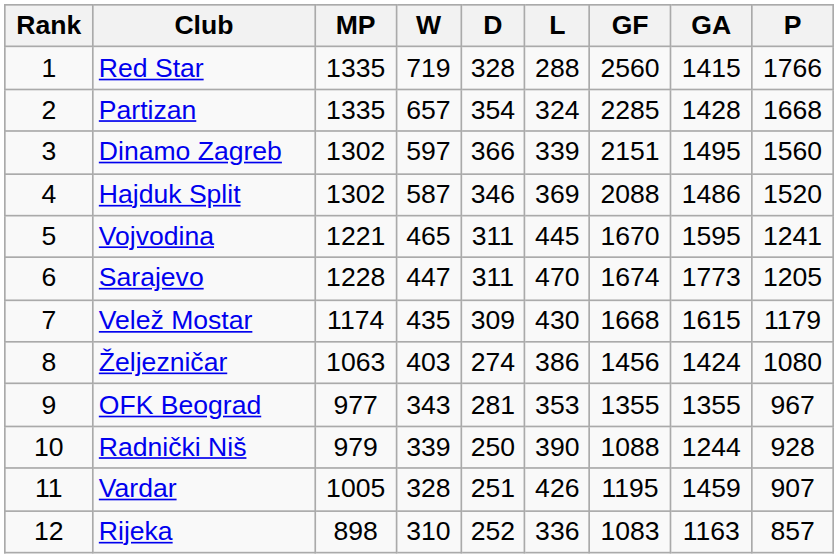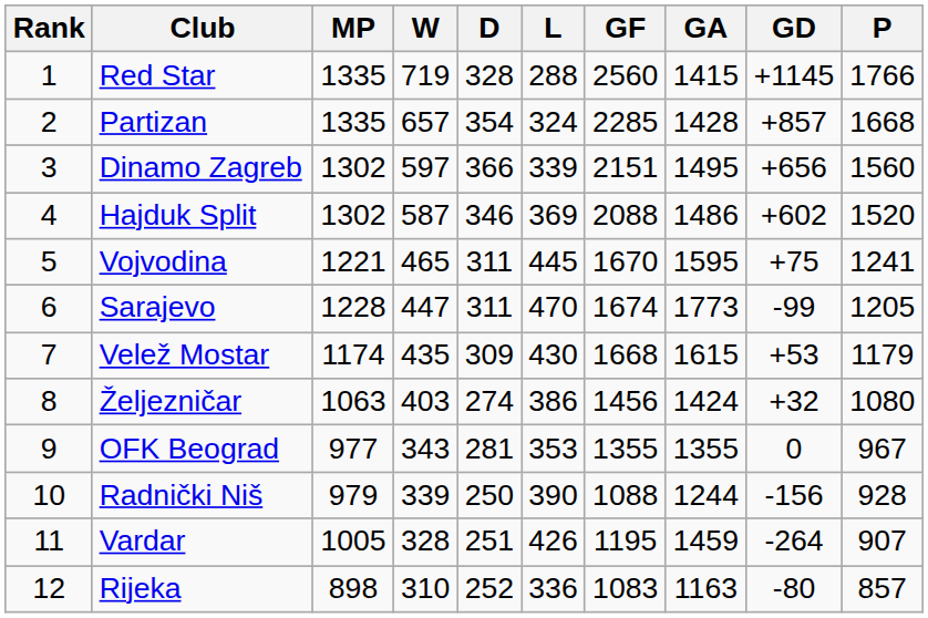 <table class="wikitable" style="text-align: center; width: 500px">
 <tr>
 <th>Rank</th>
 <th>Club</th>
 <th>MP</th>
 <th>W</th>
 <th>D</th>
 <th>L</th>
 <th>GF</th>
 <th>GA</th>
+<th>GD</th>
 <th>P</th>
 </tr>
 <tr>
 <td>1</td>
 <td align="left"><a href='#'>Red Star</a></td>
 <td>1335</td>
 <td>719</td>
 <td>328</td>
 <td>288</td>
 <td>2560</td>
 <td>1415</td>
+<td>+1145</td>
 <td>1766</td>
 </tr>
 <tr>
 <td>2</td>
 <td align="left"><a href='#'>Partizan</a></td>
 <td>1335</td>
 <td>657</td>
 <td>354</td>
 <td>324</td>
 <td>2285</td>
 <td>1428</td>
+<td>+857</td>
 <td>1668</td>
 </tr>
 <tr>
 <td>3</td>
 <td align="left"><a href='#'>Dinamo Zagreb</a></td>
 <td>1302</td>
 <td>597</td>
 <td>366</td>
 <td>339</td>
 <td>2151</td>
 <td>1495</td>
+<td>+656</td>
 <td>1560</td>
 </tr>
 <tr>
 <td>4</td>
 <td align="left"><a href='#'>Hajduk Split</a></td>
 <td>1302</td>
 <td>587</td>
 <td>346</td>
 <td>369</td>
 <td>2088</td>
 <td>1486</td>
+<td>+602</td>
 <td>1520</td>
 </tr>
 <tr>
 <td>5</td>
 <td align="left"><a href='#'>Vojvodina</a></td>
 <td>1221</td>
 <td>465</td>
 <td>311</td>
 <td>445</td>
 <td>1670</td>
 <td>1595</td>
+<td>+75</td>
 <td>1241</td>
 </tr>
 <tr>
 <td>6</td>
 <td align="left"><a href='#'>Sarajevo</a></td>
 <td>1228</td>
 <td>447</td>
 <td>311</td>
 <td>470</td>
 <td>1674</td>
 <td>1773</td>
+<td>-99</td>
 <td>1205</td>
 </tr>
 <tr>
 <td>7</td>
 <td align="left"><a href='#'>Velež Mostar</a></td>
 <td>1174</td>
 <td>435</td>
 <td>309</td>
 <td>430</td>
 <td>1668</td>
 <td>1615</td>
+<td>+53</td>
 <td>1179</td>
 </tr>
 <tr>
 <td>8</td>
 <td align="left"><a href='#'>Željezničar</a></td>
 <td>1063</td>
 <td>403</td>
 <td>274</td>
 <td>386</td>
 <td>1456</td>
 <td>1424</td>
+<td>+32</td>
 <td>1080</td>
 </tr>
 <tr>
 <td>9</td>
 <td align="left"><a href='#'>OFK Beograd</a></td>
 <td>977</td>
 <td>343</td>
 <td>281</td>
 <td>353</td>
 <td>1355</td>
 <td>1355</td>
+<td>0</td>
 <td>967</td>
 </tr>
 <tr>
 <td>10</td>
 <td align="left"><a href='#'>Radnički Niš</a></td>
 <td>979</td>
 <td>339</td>
 <td>250</td>
 <td>390</td>
 <td>1088</td>
 <td>1244</td>
+<td>-156</td>
 <td>928</td>
 </tr>
 <tr>
 <td>11</td>
 <td align="left"><a href='#'>Vardar</a></td>
 <td>1005</td>
 <td>328</td>
 <td>251</td>
 <td>426</td>
 <td>1195</td>
 <td>1459</td>
+<td>-264</td>
 <td>907</td>
 </tr>
 <tr>
 <td>12</td>
 <td align="left"><a href='#'>Rijeka</a></td>
 <td>898</td>
 <td>310</td>
 <td>252</td>
 <td>336</td>
 <td>1083</td>
 <td>1163</td>
+<td>-80</td>
 <td>857</td>
 </tr>
 </table>
